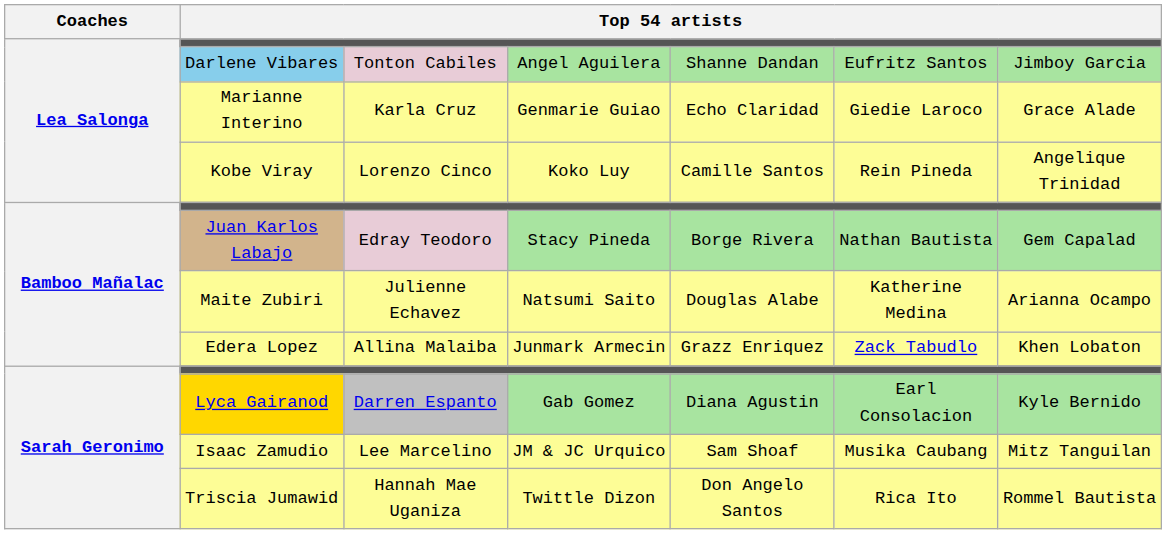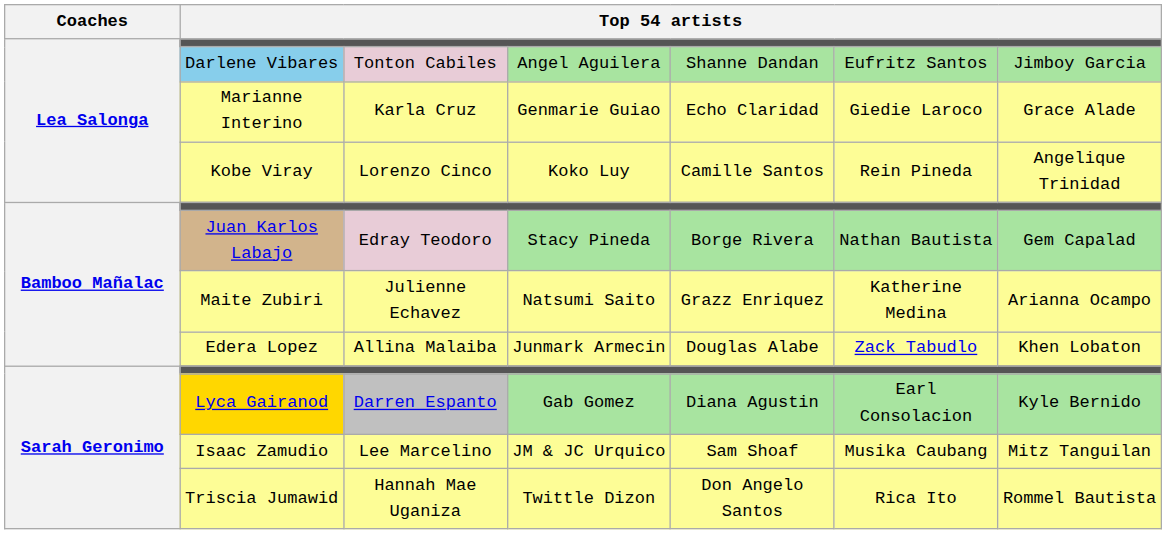 <table class="wikitable" style="text-align:center; line-height:20px; width:100%;">
 <tr>
 <th scope="col" width="15%">Coaches</th>
 <th colspan="6" scope="col" width="84%">Top 54 artists</th>
 </tr>
 <tr>
 <th rowspan="4"><a href='#'>Lea Salonga</a></th>
 <td colspan="6" style="background:#555555;"></td>
 </tr>
 <tr>
 <td scope="col" width="14%" style="background:skyblue;">Darlene Vibares</td>
 <td scope="col" width="14%" style="background:#E8CCD7;">Tonton Cabiles</td>
 <td scope="col" width="14%" style="background:#A8E4A0;">Angel Aguilera</td>
 <td scope="col" width="14%" style="background:#A8E4A0;">Shanne Dandan</td>
 <td scope="col" width="14%" style="background:#A8E4A0;">Eufritz Santos</td>
 <td scope="col" width="14%" style="background:#A8E4A0;">Jimboy Garcia</td>
 </tr>
 <tr>
 <td style="background:#FDFD96;">Marianne Interino</td>
 <td style="background:#FDFD96;">Karla Cruz</td>
 <td style="background:#FDFD96;">Genmarie Guiao</td>
 <td style="background:#FDFD96;">Echo Claridad</td>
 <td style="background:#FDFD96;">Giedie Laroco</td>
 <td style="background:#FDFD96;">Grace Alade</td>
 </tr>
 <tr>
 <td style="background:#FDFD96;">Kobe Viray</td>
 <td style="background:#FDFD96;">Lorenzo Cinco</td>
 <td style="background:#FDFD96;">Koko Luy</td>
 <td style="background:#FDFD96;">Camille Santos</td>
 <td style="background:#FDFD96;">Rein Pineda</td>
 <td style="background:#FDFD96;">Angelique Trinidad</td>
 </tr>
 <tr>
 <th rowspan="4"><a href='#'>Bamboo Mañalac</a></th>
 <td colspan="6" style="background:#555555;"></td>
 </tr>
 <tr>
 <td style="background:tan;"><a href='#'>Juan Karlos Labajo</a></td>
 <td style="background:#E8CCD7;">Edray Teodoro</td>
 <td style="background:#A8E4A0;">Stacy Pineda</td>
 <td style="background:#A8E4A0;">Borge Rivera</td>
 <td style="background:#A8E4A0;">Nathan Bautista</td>
 <td style="background:#A8E4A0;">Gem Capalad</td>
 </tr>
 <tr>
 <td style="background:#FDFD96;">Maite Zubiri</td>
 <td style="background:#FDFD96;">Julienne Echavez</td>
 <td style="background:#FDFD96;">Natsumi Saito</td>
-<td style="background:#FDFD96;">Douglas Alabe</td>
+<td style="background:#FDFD96;">Grazz Enriquez</td>
 <td style="background:#FDFD96;">Katherine Medina</td>
 <td style="background:#FDFD96;">Arianna Ocampo</td>
 </tr>
 <tr>
 <td style="background:#FDFD96;">Edera Lopez</td>
 <td style="background:#FDFD96;">Allina Malaiba</td>
 <td style="background:#FDFD96;">Junmark Armecin</td>
-<td style="background:#FDFD96;">Grazz Enriquez</td>
+<td style="background:#FDFD96;">Douglas Alabe</td>
 <td style="background:#FDFD96;"><a href='#'>Zack Tabudlo</a></td>
 <td style="background:#FDFD96;">Khen Lobaton</td>
 </tr>
 <tr>
 <th rowspan="4"><a href='#'>Sarah Geronimo</a></th>
 <td colspan="6" style="background:#555555;"></td>
 </tr>
 <tr>
 <td style="background:gold;"><a href='#'>Lyca Gairanod</a></td>
 <td style="background:silver;"><a href='#'>Darren Espanto</a></td>
 <td style="background:#A8E4A0;">Gab Gomez</td>
 <td style="background:#A8E4A0;">Diana Agustin</td>
 <td style="background:#A8E4A0;">Earl Consolacion</td>
 <td style="background:#A8E4A0;">Kyle Bernido</td>
 </tr>
 <tr>
 <td style="background:#FDFD96;">Isaac Zamudio</td>
 <td style="background:#FDFD96;">Lee Marcelino</td>
 <td style="background:#FDFD96;">JM & JC Urquico</td>
 <td style="background:#FDFD96;">Sam Shoaf</td>
 <td style="background:#FDFD96;">Musika Caubang</td>
 <td style="background:#FDFD96;">Mitz Tanguilan</td>
 </tr>
 <tr>
 <td style="background:#FDFD96;">Triscia Jumawid</td>
 <td style="background:#FDFD96;">Hannah Mae Uganiza</td>
 <td style="background:#FDFD96;">Twittle Dizon</td>
 <td style="background:#FDFD96;">Don Angelo Santos</td>
 <td style="background:#FDFD96;">Rica Ito</td>
 <td style="background:#FDFD96;">Rommel Bautista</td>
 </tr>
 </table>
